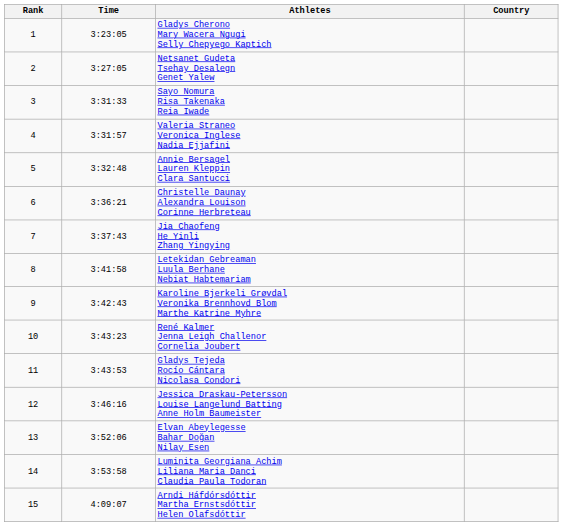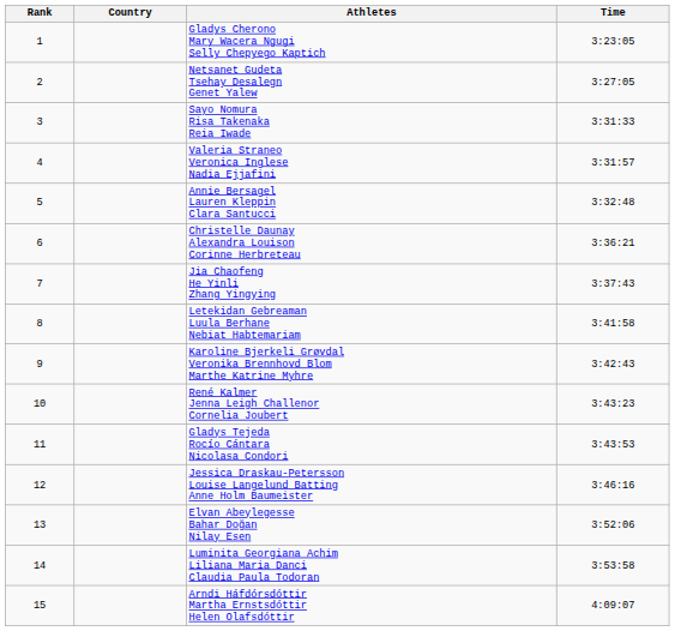 <table class="wikitable sortable" style=" text-align:center; font-size:95%;" width="50%">
 <tr>
 <th>Rank</th>
+<th>Country</th>
+<th>Athletes</th>
 <th>Time</th>
-<th>Athletes</th>
-<th>Country</th>
 </tr>
 <tr>
 <td align=center>1</td>
+<td align=left></td>
+<td align=left><a href='#'>Gladys Cherono</a><br><a href='#'>Mary Wacera Ngugi</a><br><a href='#'>Selly Chepyego Kaptich</a></td>
 <td>3:23:05</td>
-<td align=left><a href='#'>Gladys Cherono</a><br><a href='#'>Mary Wacera Ngugi</a><br><a href='#'>Selly Chepyego Kaptich</a></td>
-<td align=left></td>
 </tr>
 <tr>
 <td align=center>2</td>
+<td align=left></td>
+<td align=left><a href='#'>Netsanet Gudeta</a><br><a href='#'>Tsehay Desalegn</a><br><a href='#'>Genet Yalew</a></td>
 <td>3:27:05</td>
-<td align=left><a href='#'>Netsanet Gudeta</a><br><a href='#'>Tsehay Desalegn</a><br><a href='#'>Genet Yalew</a></td>
-<td align=left></td>
 </tr>
 <tr>
 <td align=center>3</td>
+<td align=left></td>
+<td align=left><a href='#'>Sayo Nomura</a><br><a href='#'>Risa Takenaka</a><br><a href='#'>Reia Iwade</a></td>
 <td>3:31:33</td>
-<td align=left><a href='#'>Sayo Nomura</a><br><a href='#'>Risa Takenaka</a><br><a href='#'>Reia Iwade</a></td>
-<td align=left></td>
 </tr>
 <tr>
 <td align=center>4</td>
+<td align=left></td>
+<td align=left><a href='#'>Valeria Straneo</a><br><a href='#'>Veronica Inglese</a><br><a href='#'>Nadia Ejjafini</a></td>
 <td>3:31:57</td>
-<td align=left><a href='#'>Valeria Straneo</a><br><a href='#'>Veronica Inglese</a><br><a href='#'>Nadia Ejjafini</a></td>
-<td align=left></td>
 </tr>
 <tr>
 <td align=center>5</td>
+<td align=left></td>
+<td align=left><a href='#'>Annie Bersagel</a><br><a href='#'>Lauren Kleppin</a><br><a href='#'>Clara Santucci</a></td>
 <td>3:32:48</td>
-<td align=left><a href='#'>Annie Bersagel</a><br><a href='#'>Lauren Kleppin</a><br><a href='#'>Clara Santucci</a></td>
-<td align=left></td>
 </tr>
 <tr>
 <td align=center>6</td>
+<td align=left></td>
+<td align=left><a href='#'>Christelle Daunay</a><br><a href='#'>Alexandra Louison</a><br><a href='#'>Corinne Herbreteau</a></td>
 <td>3:36:21</td>
-<td align=left><a href='#'>Christelle Daunay</a><br><a href='#'>Alexandra Louison</a><br><a href='#'>Corinne Herbreteau</a></td>
-<td align=left></td>
 </tr>
 <tr>
 <td align=center>7</td>
+<td align=left></td>
+<td align=left><a href='#'>Jia Chaofeng</a><br><a href='#'>He Yinli</a><br><a href='#'>Zhang Yingying</a></td>
 <td>3:37:43</td>
-<td align=left><a href='#'>Jia Chaofeng</a><br><a href='#'>He Yinli</a><br><a href='#'>Zhang Yingying</a></td>
-<td align=left></td>
 </tr>
 <tr>
 <td align=center>8</td>
+<td align=left></td>
+<td align=left><a href='#'>Letekidan Gebreaman</a><br><a href='#'>Luula Berhane</a><br><a href='#'>Nebiat Habtemariam</a></td>
 <td>3:41:58</td>
-<td align=left><a href='#'>Letekidan Gebreaman</a><br><a href='#'>Luula Berhane</a><br><a href='#'>Nebiat Habtemariam</a></td>
-<td align=left></td>
 </tr>
 <tr>
 <td align=center>9</td>
+<td align=left></td>
+<td align=left><a href='#'>Karoline Bjerkeli Grøvdal</a><br><a href='#'>Veronika Brennhovd Blom</a><br><a href='#'>Marthe Katrine Myhre</a></td>
 <td>3:42:43</td>
-<td align=left><a href='#'>Karoline Bjerkeli Grøvdal</a><br><a href='#'>Veronika Brennhovd Blom</a><br><a href='#'>Marthe Katrine Myhre</a></td>
-<td align=left></td>
 </tr>
 <tr>
 <td align=center>10</td>
+<td align=left></td>
+<td align=left><a href='#'>René Kalmer</a><br><a href='#'>Jenna Leigh Challenor</a><br><a href='#'>Cornelia Joubert</a></td>
 <td>3:43:23</td>
-<td align=left><a href='#'>René Kalmer</a><br><a href='#'>Jenna Leigh Challenor</a><br><a href='#'>Cornelia Joubert</a></td>
-<td align=left></td>
 </tr>
 <tr>
 <td align=center>11</td>
+<td align=left></td>
+<td align=left><a href='#'>Gladys Tejeda</a><br><a href='#'>Rocío Cántara</a><br><a href='#'>Nicolasa Condori</a></td>
 <td>3:43:53</td>
-<td align=left><a href='#'>Gladys Tejeda</a><br><a href='#'>Rocío Cántara</a><br><a href='#'>Nicolasa Condori</a></td>
-<td align=left></td>
 </tr>
 <tr>
 <td align=center>12</td>
+<td align=left></td>
+<td align=left><a href='#'>Jessica Draskau-Petersson</a><br><a href='#'>Louise Langelund Batting</a><br><a href='#'>Anne Holm Baumeister</a></td>
 <td>3:46:16</td>
-<td align=left><a href='#'>Jessica Draskau-Petersson</a><br><a href='#'>Louise Langelund Batting</a><br><a href='#'>Anne Holm Baumeister</a></td>
-<td align=left></td>
 </tr>
 <tr>
 <td align=center>13</td>
+<td align=left></td>
+<td align=left><a href='#'>Elvan Abeylegesse</a><br><a href='#'>Bahar Doğan</a><br><a href='#'>Nilay Esen</a></td>
 <td>3:52:06</td>
-<td align=left><a href='#'>Elvan Abeylegesse</a><br><a href='#'>Bahar Doğan</a><br><a href='#'>Nilay Esen</a></td>
-<td align=left></td>
 </tr>
 <tr>
 <td align=center>14</td>
+<td align=left></td>
+<td align=left><a href='#'>Luminita Georgiana Achim</a><br><a href='#'>Liliana Maria Danci</a><br><a href='#'>Claudia Paula Todoran</a></td>
 <td>3:53:58</td>
-<td align=left><a href='#'>Luminita Georgiana Achim</a><br><a href='#'>Liliana Maria Danci</a><br><a href='#'>Claudia Paula Todoran</a></td>
-<td align=left></td>
 </tr>
 <tr>
 <td align=center>15</td>
+<td align=left></td>
+<td align=left><a href='#'>Arndi Háfdórsdóttir</a><br><a href='#'>Martha Ernstsdóttir</a><br><a href='#'>Helen Olafsdóttir</a></td>
 <td>4:09:07</td>
-<td align=left><a href='#'>Arndi Háfdórsdóttir</a><br><a href='#'>Martha Ernstsdóttir</a><br><a href='#'>Helen Olafsdóttir</a></td>
-<td align=left></td>
 </tr>
 </table>
